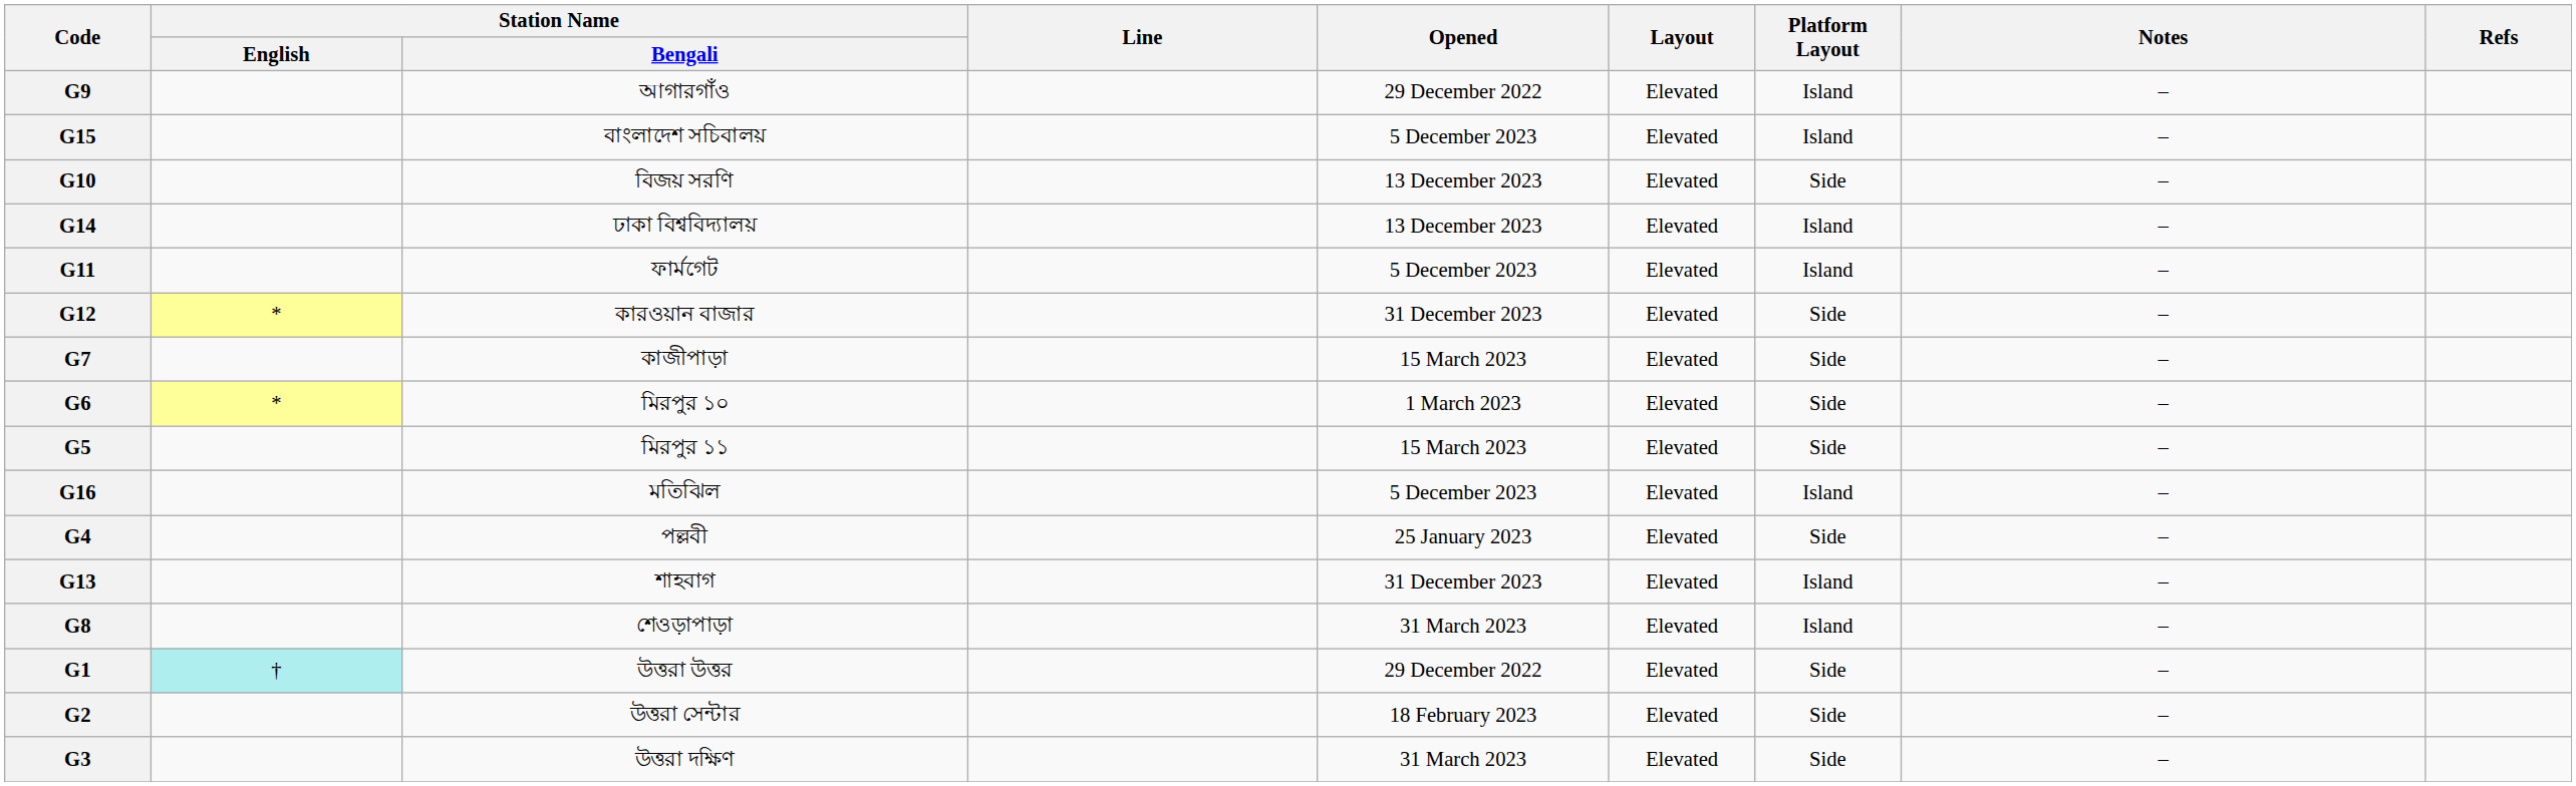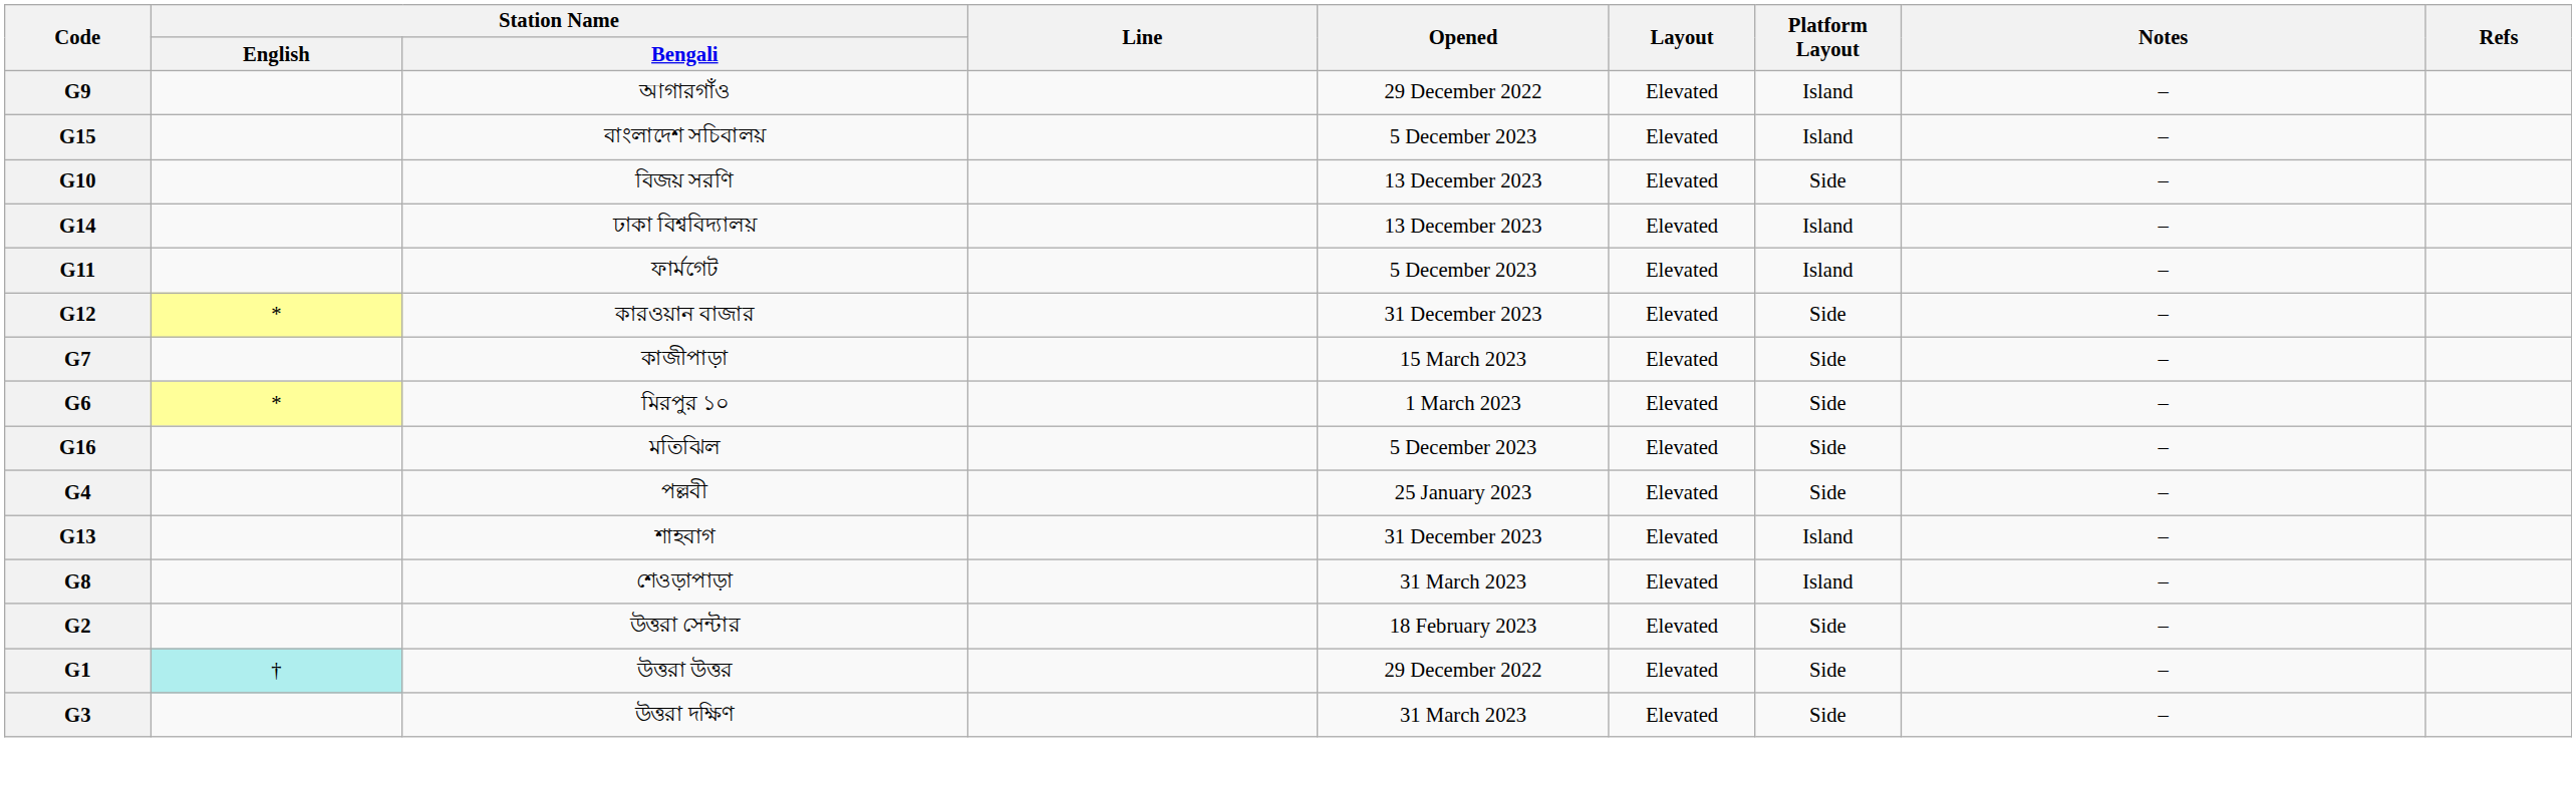 <table class="wikitable sortable" width="100%" style="text-align: left;" style=font-size:95%; width="100%">
 <tr>
 <th rowspan="2" width="5%">Code</th>
 <th colspan="2" width="28%">Station Name</th>
 <th rowspan="2" width="12%">Line</th>
 <th rowspan="2" width="10%">Opened</th>
 <th rowspan="2" width="5%">Layout</th>
 <th rowspan="2" width="5%">Platform Layout</th>
 <th rowspan="2" width="18%">Notes</th>
 <th rowspan="2" width="5%">Refs</th>
 </tr>
 <tr>
 <th>English</th>
 <th><a href='#'>Bengali</a></th>
 </tr>
 <tr>
 <th>G9</th>
 <td align="center"></td>
 <td align="center">আগারগাঁও</td>
 <td align="center"></td>
 <td align="center">29 December 2022</td>
 <td align="center">Elevated</td>
 <td align="center">Island</td>
 <td align="center">–</td>
 <td></td>
 </tr>
 <tr>
 <th>G15</th>
 <td align="center"></td>
 <td align="center">বাংলাদেশ সচিবালয়</td>
 <td align="center"></td>
 <td align="center">5 December 2023</td>
 <td align="center">Elevated</td>
 <td align="center">Island</td>
 <td align="center">–</td>
 <td></td>
 </tr>
 <tr>
 <th>G10</th>
 <td align="center"></td>
 <td align="center">বিজয় সরণি</td>
 <td align="center"></td>
 <td align="center">13 December 2023</td>
 <td align="center">Elevated</td>
 <td align="center">Side</td>
 <td align="center">–</td>
 <td></td>
 </tr>
 <tr>
 <th>G14</th>
 <td align="center"></td>
 <td align="center">ঢাকা বিশ্ববিদ্যালয়</td>
 <td align="center"></td>
 <td align="center">13 December 2023</td>
 <td align="center">Elevated</td>
 <td align="center">Island</td>
 <td align="center">–</td>
 <td></td>
 </tr>
 <tr>
 <th>G11</th>
 <td align="center"></td>
 <td align="center">ফার্মগেট</td>
 <td align="center"></td>
 <td align="center">5 December 2023</td>
 <td align="center">Elevated</td>
 <td align="center">Island</td>
 <td align="center">–</td>
 <td></td>
 </tr>
 <tr>
 <th>G12</th>
 <td style="background-color:#FFFF99"  align="center"> *</td>
 <td align="center">কারওয়ান বাজার</td>
 <td align="center"></td>
 <td align="center">31 December 2023</td>
 <td align="center">Elevated</td>
 <td align="center">Side</td>
 <td align="center">–</td>
 <td></td>
 </tr>
 <tr>
 <th>G7</th>
 <td align="center"></td>
 <td align="center">কাজীপাড়া</td>
 <td align="center"></td>
 <td align="center">15 March 2023</td>
 <td align="center">Elevated</td>
 <td align="center">Side</td>
 <td align="center">–</td>
 <td></td>
 </tr>
 <tr>
 <th>G6</th>
 <td style="background-color:#FFFF99"  align="center"> *</td>
 <td align="center">মিরপুর ১০</td>
 <td align="center"></td>
 <td align="center">1 March 2023</td>
 <td align="center">Elevated</td>
 <td align="center">Side</td>
 <td align="center">–</td>
 <td></td>
 </tr>
 <tr>
-<th>G5</th>
-<td align="center"></td>
-<td align="center">মিরপুর ১১</td>
-<td align="center"></td>
-<td align="center">15 March 2023</td>
-<td align="center">Elevated</td>
-<td align="center">Side</td>
-<td align="center">–</td>
-<td></td>
-</tr>
-<tr>
 <th>G16</th>
 <td align="center"></td>
 <td align="center">মতিঝিল</td>
 <td align="center"></td>
 <td align="center">5 December 2023</td>
 <td align="center">Elevated</td>
-<td align="center">Island</td>
+<td align="center">Side</td>
 <td align="center">–</td>
 <td></td>
 </tr>
 <tr>
 <th>G4</th>
 <td align="center"></td>
 <td align="center">পল্লবী</td>
 <td align="center"></td>
 <td align="center">25 January 2023</td>
 <td align="center">Elevated</td>
 <td align="center">Side</td>
 <td align="center">–</td>
 <td></td>
 </tr>
 <tr>
 <th>G13</th>
 <td align="center"></td>
 <td align="center">শাহবাগ</td>
 <td align="center"></td>
 <td align="center">31 December 2023</td>
 <td align="center">Elevated</td>
 <td align="center">Island</td>
 <td align="center">–</td>
 <td></td>
 </tr>
 <tr>
 <th>G8</th>
 <td align="center"></td>
 <td align="center">শেওড়াপাড়া</td>
 <td align="center"></td>
 <td align="center">31 March 2023</td>
 <td align="center">Elevated</td>
 <td align="center">Island</td>
 <td align="center">–</td>
 <td></td>
 </tr>
 <tr>
-<th>G1</th>
-<td style="background-color:#AFEEEE"  align="center"> †</td>
-<td align="center">উত্তরা উত্তর</td>
+<th>G2</th>
 <td align="center"></td>
-<td align="center">29 December 2022</td>
+<td align="center">উত্তরা সেন্টার</td>
+<td align="center"></td>
+<td align="center">18 February 2023</td>
 <td align="center">Elevated</td>
 <td align="center">Side</td>
 <td align="center">–</td>
 <td></td>
 </tr>
 <tr>
-<th>G2</th>
+<th>G1</th>
+<td style="background-color:#AFEEEE"  align="center"> †</td>
+<td align="center">উত্তরা উত্তর</td>
 <td align="center"></td>
-<td align="center">উত্তরা সেন্টার</td>
-<td align="center"></td>
-<td align="center">18 February 2023</td>
+<td align="center">29 December 2022</td>
 <td align="center">Elevated</td>
 <td align="center">Side</td>
 <td align="center">–</td>
 <td></td>
 </tr>
 <tr>
 <th>G3</th>
 <td align="center"></td>
 <td align="center">উত্তরা দক্ষিণ</td>
 <td align="center"></td>
 <td align="center">31 March 2023</td>
 <td align="center">Elevated</td>
 <td align="center">Side</td>
 <td align="center">–</td>
 <td></td>
 </tr>
 </table>
